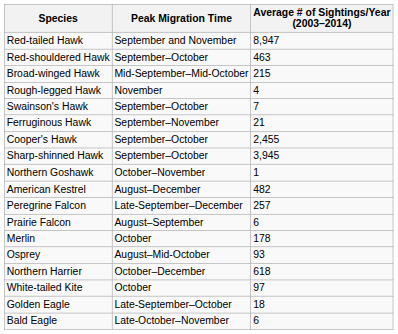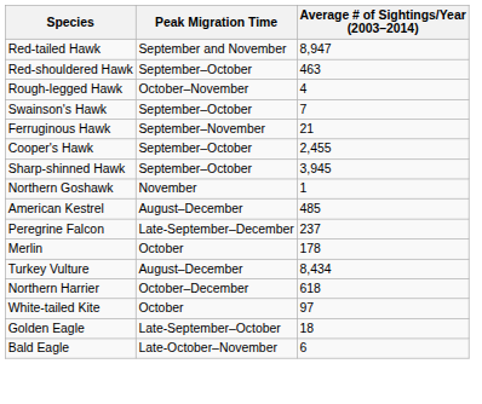 <table class="wikitable">
 <tr>
 <th>Species</th>
 <th>Peak Migration Time</th>
 <th>Average # of Sightings/Year<br>(2003–2014)</th>
 </tr>
 <tr>
 <td>Red-tailed Hawk</td>
 <td>September and November</td>
 <td>8,947</td>
 </tr>
 <tr>
 <td>Red-shouldered Hawk</td>
 <td>September–October</td>
 <td>463</td>
 </tr>
 <tr>
-<td>Broad-winged Hawk</td>
-<td>Mid-September–Mid-October</td>
-<td>215</td>
-</tr>
-<tr>
 <td>Rough-legged Hawk</td>
-<td>November</td>
+<td>October–November</td>
 <td>4</td>
 </tr>
 <tr>
 <td>Swainson's Hawk</td>
 <td>September–October</td>
 <td>7</td>
 </tr>
 <tr>
 <td>Ferruginous Hawk</td>
 <td>September–November</td>
 <td>21</td>
 </tr>
 <tr>
 <td>Cooper's Hawk</td>
 <td>September–October</td>
 <td>2,455</td>
 </tr>
 <tr>
 <td>Sharp-shinned Hawk</td>
 <td>September–October</td>
 <td>3,945</td>
 </tr>
 <tr>
 <td>Northern Goshawk</td>
-<td>October–November</td>
+<td>November</td>
 <td>1</td>
 </tr>
 <tr>
 <td>American Kestrel</td>
 <td>August–December</td>
-<td>482</td>
+<td>485</td>
 </tr>
 <tr>
 <td>Peregrine Falcon</td>
 <td>Late-September–December</td>
-<td>257</td>
-</tr>
-<tr>
-<td>Prairie Falcon</td>
-<td>August–September</td>
-<td>6</td>
+<td>237</td>
 </tr>
 <tr>
 <td>Merlin</td>
 <td>October</td>
 <td>178</td>
 </tr>
 <tr>
-<td>Osprey</td>
-<td>August–Mid-October</td>
-<td>93</td>
+<td>Turkey Vulture</td>
+<td>August–December</td>
+<td>8,434</td>
 </tr>
 <tr>
 <td>Northern Harrier</td>
 <td>October–December</td>
 <td>618</td>
 </tr>
 <tr>
 <td>White-tailed Kite</td>
 <td>October</td>
 <td>97</td>
 </tr>
 <tr>
 <td>Golden Eagle</td>
 <td>Late-September–October</td>
 <td>18</td>
 </tr>
 <tr>
 <td>Bald Eagle</td>
 <td>Late-October–November</td>
 <td>6</td>
 </tr>
 </table>
